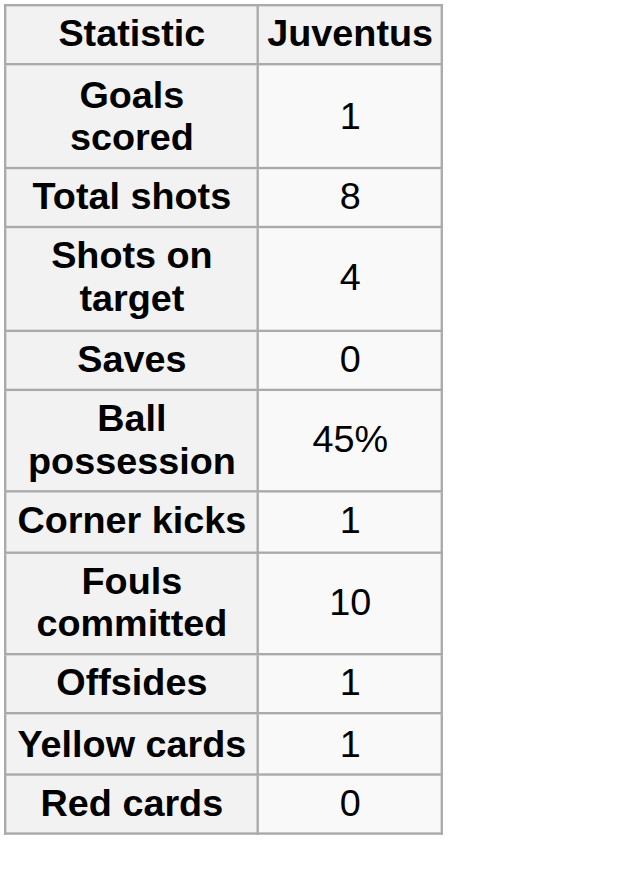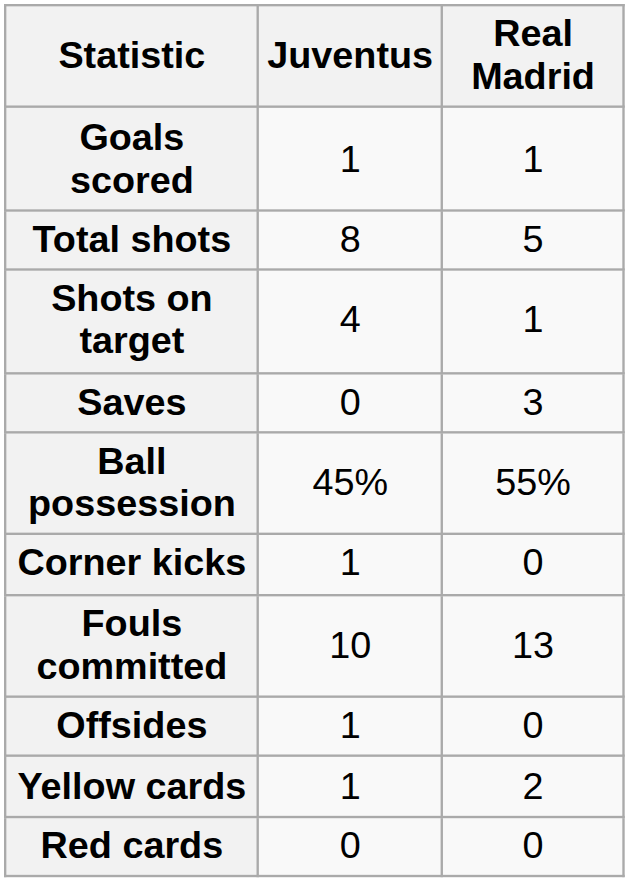 <table class="wikitable plainrowheaders" style="text-align:center">
 <tr>
 <th scope="col" style="width:100px">Statistic</th>
 <th scope="col" style="width:70px">Juventus</th>
+<th scope="col" style="width:70px">Real Madrid</th>
 </tr>
 <tr>
 <th scope=row>Goals scored</th>
+<td>1</td>
 <td>1</td>
 </tr>
 <tr>
 <th scope=row>Total shots</th>
 <td>8</td>
+<td>5</td>
 </tr>
 <tr>
 <th scope=row>Shots on target</th>
 <td>4</td>
+<td>1</td>
 </tr>
 <tr>
 <th scope=row>Saves</th>
 <td>0</td>
+<td>3</td>
 </tr>
 <tr>
 <th scope=row>Ball possession</th>
 <td>45%</td>
+<td>55%</td>
 </tr>
 <tr>
 <th scope=row>Corner kicks</th>
 <td>1</td>
+<td>0</td>
 </tr>
 <tr>
 <th scope=row>Fouls committed</th>
 <td>10</td>
+<td>13</td>
 </tr>
 <tr>
 <th scope=row>Offsides</th>
 <td>1</td>
+<td>0</td>
 </tr>
 <tr>
 <th scope=row>Yellow cards</th>
 <td>1</td>
+<td>2</td>
 </tr>
 <tr>
 <th scope=row>Red cards</th>
 <td>0</td>
+<td>0</td>
 </tr>
 </table>
